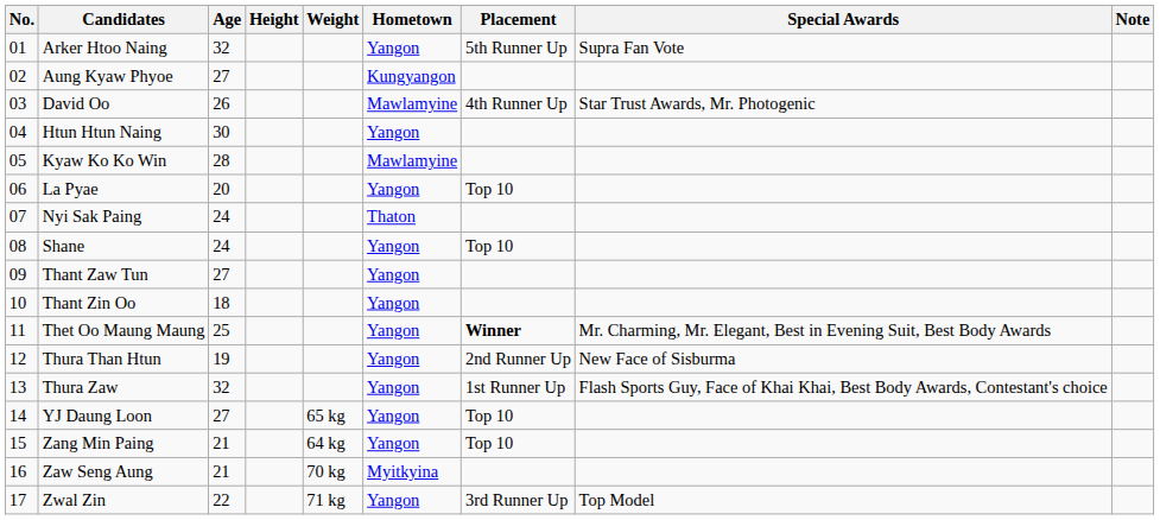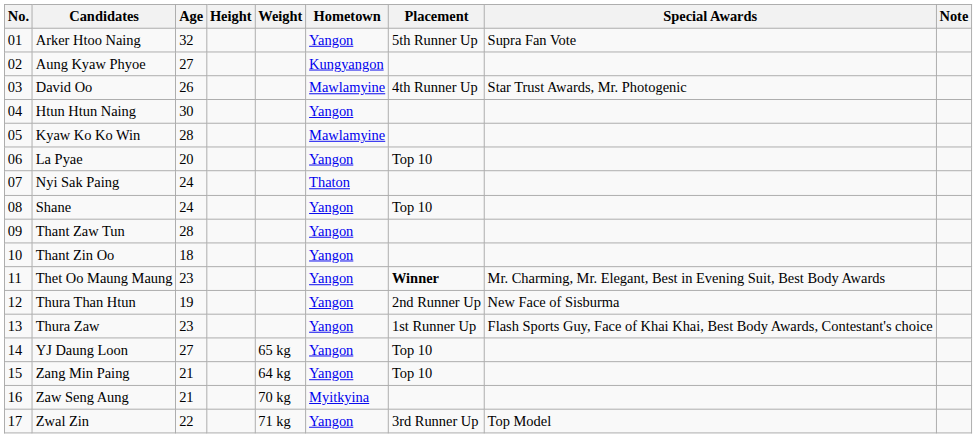 <table class="wikitable sortable" style="font-size: 95%;">
 <tr>
 <th>No.</th>
 <th>Candidates</th>
 <th>Age</th>
 <th>Height</th>
 <th>Weight</th>
 <th>Hometown</th>
 <th>Placement</th>
 <th>Special Awards</th>
 <th>Note</th>
 </tr>
 <tr>
 <td>01</td>
 <td>Arker Htoo Naing</td>
 <td>32</td>
 <td></td>
 <td></td>
 <td><a href='#'>Yangon</a></td>
 <td>5th Runner Up</td>
 <td>Supra Fan Vote</td>
 <td></td>
 </tr>
 <tr>
 <td>02</td>
 <td>Aung Kyaw Phyoe</td>
 <td>27</td>
 <td></td>
 <td></td>
 <td><a href='#'>Kungyangon</a></td>
 <td></td>
 <td></td>
 <td></td>
 </tr>
 <tr>
 <td>03</td>
 <td>David Oo</td>
 <td>26</td>
 <td></td>
 <td></td>
 <td><a href='#'>Mawlamyine</a></td>
 <td>4th Runner Up</td>
 <td>Star Trust Awards, Mr. Photogenic</td>
 <td></td>
 </tr>
 <tr>
 <td>04</td>
 <td>Htun Htun Naing</td>
 <td>30</td>
 <td></td>
 <td></td>
 <td><a href='#'>Yangon</a></td>
 <td></td>
 <td></td>
 <td></td>
 </tr>
 <tr>
 <td>05</td>
 <td>Kyaw Ko Ko Win</td>
 <td>28</td>
 <td></td>
 <td></td>
 <td><a href='#'>Mawlamyine</a></td>
 <td></td>
 <td></td>
 <td></td>
 </tr>
 <tr>
 <td>06</td>
 <td>La Pyae</td>
 <td>20</td>
 <td></td>
 <td></td>
 <td><a href='#'>Yangon</a></td>
 <td>Top 10</td>
 <td></td>
 <td></td>
 </tr>
 <tr>
 <td>07</td>
 <td>Nyi Sak Paing</td>
 <td>24</td>
 <td></td>
 <td></td>
 <td><a href='#'>Thaton</a></td>
 <td></td>
 <td></td>
 <td></td>
 </tr>
 <tr>
 <td>08</td>
 <td>Shane</td>
 <td>24</td>
 <td></td>
 <td></td>
 <td><a href='#'>Yangon</a></td>
 <td>Top 10</td>
 <td></td>
 <td></td>
 </tr>
 <tr>
 <td>09</td>
 <td>Thant Zaw Tun</td>
-<td>27</td>
+<td>28</td>
 <td></td>
 <td></td>
 <td><a href='#'>Yangon</a></td>
 <td></td>
 <td></td>
 <td></td>
 </tr>
 <tr>
 <td>10</td>
 <td>Thant Zin Oo</td>
 <td>18</td>
 <td></td>
 <td></td>
 <td><a href='#'>Yangon</a></td>
 <td></td>
 <td></td>
 <td></td>
 </tr>
 <tr>
 <td>11</td>
 <td>Thet Oo Maung Maung</td>
-<td>25</td>
+<td>23</td>
 <td></td>
 <td></td>
 <td><a href='#'>Yangon</a></td>
 <td><strong>Winner</strong></td>
 <td>Mr. Charming, Mr. Elegant, Best in Evening Suit, Best Body Awards</td>
 <td></td>
 </tr>
 <tr>
 <td>12</td>
 <td>Thura Than Htun</td>
 <td>19</td>
 <td></td>
 <td></td>
 <td><a href='#'>Yangon</a></td>
 <td>2nd Runner Up</td>
 <td>New Face of Sisburma</td>
 <td></td>
 </tr>
 <tr>
 <td>13</td>
 <td>Thura Zaw</td>
-<td>32</td>
+<td>23</td>
 <td></td>
 <td></td>
 <td><a href='#'>Yangon</a></td>
 <td>1st Runner Up</td>
 <td>Flash Sports Guy, Face of Khai Khai, Best Body Awards, Contestant's choice</td>
 <td></td>
 </tr>
 <tr>
 <td>14</td>
 <td>YJ Daung Loon</td>
 <td>27</td>
 <td></td>
 <td>65 kg</td>
 <td><a href='#'>Yangon</a></td>
 <td>Top 10</td>
 <td></td>
 <td></td>
 </tr>
 <tr>
 <td>15</td>
 <td>Zang Min Paing</td>
 <td>21</td>
 <td></td>
 <td>64 kg</td>
 <td><a href='#'>Yangon</a></td>
 <td>Top 10</td>
 <td></td>
 <td></td>
 </tr>
 <tr>
 <td>16</td>
 <td>Zaw Seng Aung</td>
 <td>21</td>
 <td></td>
 <td>70 kg</td>
 <td><a href='#'>Myitkyina</a></td>
 <td></td>
 <td></td>
 <td></td>
 </tr>
 <tr>
 <td>17</td>
 <td>Zwal Zin</td>
 <td>22</td>
 <td></td>
 <td>71 kg</td>
 <td><a href='#'>Yangon</a></td>
 <td>3rd Runner Up</td>
 <td>Top Model</td>
 <td></td>
 </tr>
 </table>
